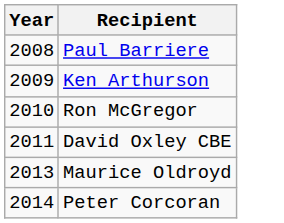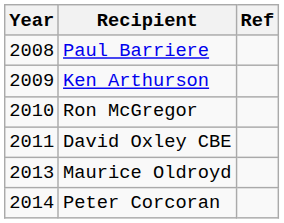 <table class="wikitable">
 <tr>
 <th>Year</th>
 <th>Recipient</th>
+<th>Ref</th>
 </tr>
 <tr>
 <td>2008</td>
 <td> <a href='#'>Paul Barriere</a></td>
+<td></td>
 </tr>
 <tr>
 <td>2009</td>
 <td> <a href='#'>Ken Arthurson</a></td>
+<td></td>
 </tr>
 <tr>
 <td>2010</td>
 <td> Ron McGregor</td>
+<td></td>
 </tr>
 <tr>
 <td>2011</td>
 <td> David Oxley CBE</td>
+<td></td>
 </tr>
 <tr>
 <td>2013</td>
 <td> Maurice Oldroyd</td>
+<td></td>
 </tr>
 <tr>
 <td>2014</td>
 <td> Peter Corcoran</td>
+<td></td>
 </tr>
 </table>
